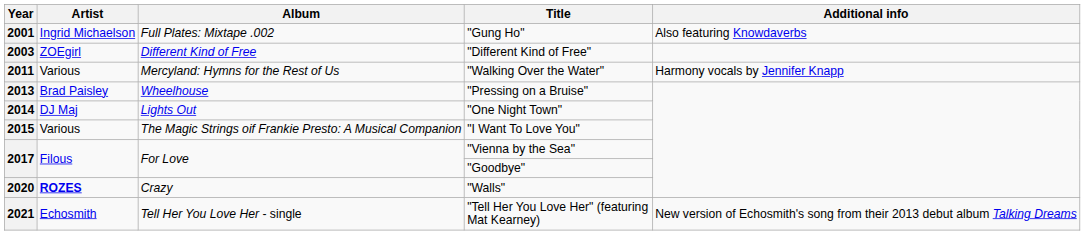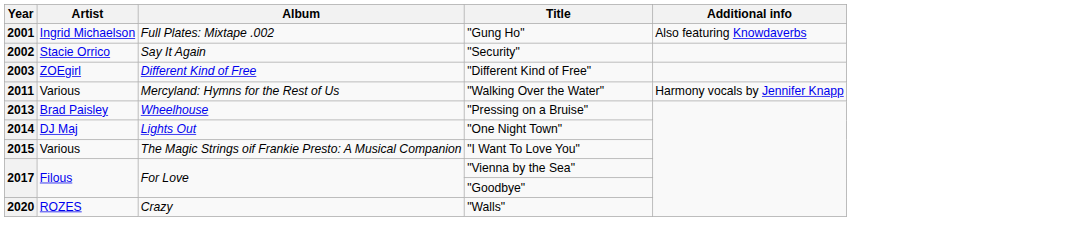 <table class="wikitable plainrowheaders" style="text-align:left;">
 <tr>
 <th scope="col">Year</th>
 <th scope="col">Artist</th>
 <th scope="col">Album</th>
 <th scope="col" style="width:15em;">Title</th>
 <th scope="col">Additional info</th>
 </tr>
 <tr>
 <th scope="row">2001</th>
 <td><a href='#'>Ingrid Michaelson</a></td>
 <td><em>Full Plates: Mixtape .002</em></td>
 <td>"Gung Ho"</td>
 <td>Also featuring <a href='#'>Knowdaverbs</a></td>
+</tr>
+<tr>
+<th scope="row">2002</th>
+<td><a href='#'>Stacie Orrico</a></td>
+<td><em>Say It Again</em></td>
+<td>"Security"</td>
+<td></td>
 </tr>
 <tr>
 <th scope="row">2003</th>
 <td><a href='#'>ZOEgirl</a></td>
 <td><em><a href='#'>Different Kind of Free</a></em></td>
 <td>"Different Kind of Free"</td>
 <td></td>
 </tr>
 <tr>
 <th scope="row">2011</th>
 <td>Various</td>
 <td><em>Mercyland: Hymns for the Rest of Us </em></td>
 <td>"Walking Over the Water"</td>
 <td>Harmony vocals by <a href='#'>Jennifer Knapp</a></td>
 </tr>
 <tr>
 <th scope="row">2013</th>
 <td><a href='#'>Brad Paisley</a></td>
 <td><em><a href='#'>Wheelhouse</a></em></td>
 <td>"Pressing on a Bruise"</td>
 </tr>
 <tr>
 <th scope="row">2014</th>
 <td><a href='#'>DJ Maj</a></td>
 <td><em><a href='#'>Lights Out</a></em></td>
 <td>"One Night Town"</td>
 </tr>
 <tr>
 <th scope="row">2015</th>
 <td>Various</td>
 <td><em>The Magic Strings oif Frankie Presto: A Musical Companion</em></td>
 <td>"I Want To Love You"</td>
 </tr>
 <tr>
 <th rowspan="2" scope="row">2017</th>
 <td rowspan="2"><a href='#'>Filous</a></td>
 <td rowspan="2"><em>For Love</em></td>
 <td>"Vienna by the Sea"</td>
 </tr>
 <tr>
 <td>"Goodbye"</td>
 </tr>
 <tr>
 <th scope="row">2020</th>
-<td><strong><a href='#'>ROZES</a></strong></td>
+<td><a href='#'>ROZES</a></td>
 <td><em>Crazy</em></td>
 <td>"Walls"</td>
 </tr>
-<tr>
-<th scope="row">2021</th>
-<td><a href='#'>Echosmith</a></td>
-<td><em>Tell Her You Love Her</em> - single</td>
-<td>"Tell Her You Love Her" (featuring Mat Kearney)</td>
-<td>New version of Echosmith's song from their 2013 debut album <em><a href='#'>Talking Dreams</a></em></td>
-</tr>
 </table>
